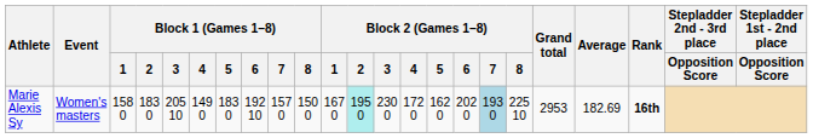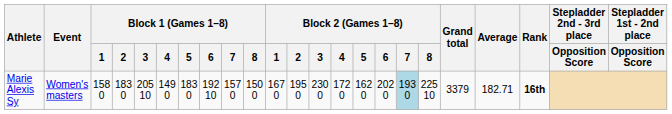 <table class="wikitable" border="1" style="font-size:90%">
 <tr>
 <th rowspan=2>Athlete</th>
 <th rowspan=2>Event</th>
 <th colspan=8>Block 1 (Games 1–8)</th>
 <th colspan=8>Block 2 (Games 1–8)</th>
 <th rowspan=2>Grand total</th>
 <th rowspan=2>Average</th>
 <th rowspan=2>Rank</th>
 <th>Stepladder 2nd - 3rd place</th>
 <th>Stepladder 1st - 2nd place</th>
 </tr>
 <tr>
 <th>1</th>
 <th>2</th>
 <th>3</th>
 <th>4</th>
 <th>5</th>
 <th>6</th>
 <th>7</th>
 <th>8</th>
 <th>1</th>
 <th>2</th>
 <th>3</th>
 <th>4</th>
 <th>5</th>
 <th>6</th>
 <th>7</th>
 <th>8</th>
 <th>Opposition Score</th>
 <th>Opposition Score</th>
 </tr>
 <tr>
 <td><a href='#'>Marie Alexis Sy</a></td>
 <td><a href='#'>Women's masters</a></td>
 <td align=center>158 <br>0</td>
 <td align=center>183<br>0</td>
 <td align=center>205<br>10</td>
 <td align=center>149<br>0</td>
 <td align=center>183<br>0</td>
 <td align=center>192<br>10</td>
 <td align=center>157<br>0</td>
 <td align=center>150<br>0</td>
 <td align=center>167<br>0</td>
-<td align=center style="background: paleturquoise;">195<br>0</td>
+<td align=center>195<br>0</td>
 <td align=center>230<br>0</td>
 <td align=center>172<br>0</td>
 <td align=center>162<br>0</td>
 <td align=center>202<br>0</td>
 <td align=center style="background: lightblue;">193<br>0</td>
 <td align=center>225<br>10</td>
-<td align=center>2953</td>
-<td align=center>182.69</td>
+<td align=center>3379</td>
+<td align=center>182.71</td>
 <td align=center><strong>16th</strong></td>
 <td align="center" bgcolor=wheat colspan=2></td>
 </tr>
 </table>
